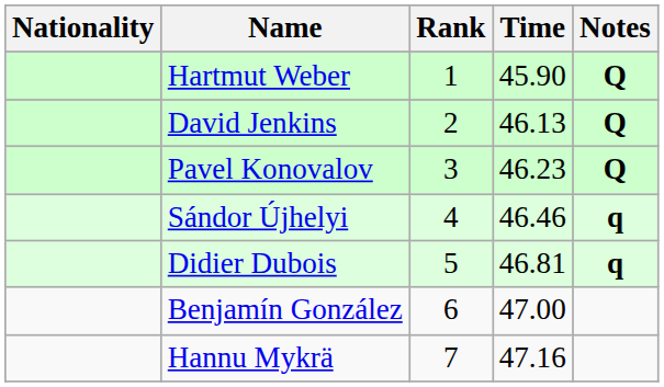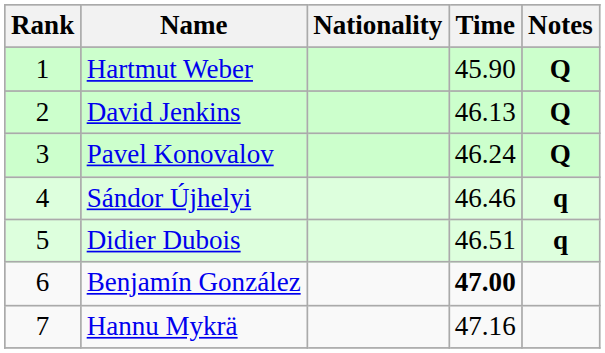 <table class="wikitable sortable" style="text-align:center">
 <tr>
+<th>Rank</th>
+<th>Name</th>
 <th>Nationality</th>
-<th>Name</th>
-<th>Rank</th>
 <th>Time</th>
 <th>Notes</th>
 </tr>
 <tr bgcolor=ccffcc>
+<td>1</td>
+<td align=left><a href='#'>Hartmut Weber</a></td>
 <td align=left></td>
-<td align=left><a href='#'>Hartmut Weber</a></td>
-<td>1</td>
 <td>45.90</td>
 <td><strong>Q</strong></td>
 </tr>
 <tr bgcolor=ccffcc>
+<td>2</td>
+<td align=left><a href='#'>David Jenkins</a></td>
 <td align=left></td>
-<td align=left><a href='#'>David Jenkins</a></td>
-<td>2</td>
 <td>46.13</td>
 <td><strong>Q</strong></td>
 </tr>
 <tr bgcolor=ccffcc>
+<td>3</td>
+<td align=left><a href='#'>Pavel Konovalov</a></td>
 <td align=left></td>
-<td align=left><a href='#'>Pavel Konovalov</a></td>
-<td>3</td>
-<td>46.23</td>
+<td>46.24</td>
 <td><strong>Q</strong></td>
 </tr>
 <tr bgcolor=ddffdd>
+<td>4</td>
+<td align=left><a href='#'>Sándor Újhelyi</a></td>
 <td align=left></td>
-<td align=left><a href='#'>Sándor Újhelyi</a></td>
-<td>4</td>
 <td>46.46</td>
 <td><strong>q</strong></td>
 </tr>
 <tr bgcolor=ddffdd>
+<td>5</td>
+<td align=left><a href='#'>Didier Dubois</a></td>
 <td align=left></td>
-<td align=left><a href='#'>Didier Dubois</a></td>
-<td>5</td>
-<td>46.81</td>
+<td>46.51</td>
 <td><strong>q</strong></td>
 </tr>
 <tr>
+<td>6</td>
+<td align=left><a href='#'>Benjamín González</a></td>
 <td align=left></td>
-<td align=left><a href='#'>Benjamín González</a></td>
-<td>6</td>
-<td>47.00</td>
+<td><strong>47.00</strong></td>
 <td></td>
 </tr>
 <tr>
+<td>7</td>
+<td align=left><a href='#'>Hannu Mykrä</a></td>
 <td align=left></td>
-<td align=left><a href='#'>Hannu Mykrä</a></td>
-<td>7</td>
 <td>47.16</td>
 <td></td>
 </tr>
 </table>
